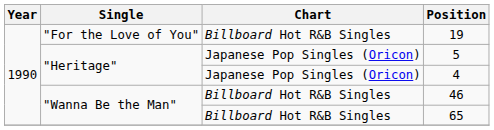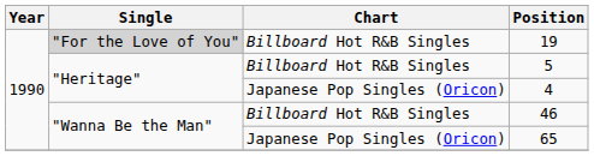 <table class="wikitable">
 <tr>
 <th>Year</th>
 <th>Single</th>
 <th>Chart</th>
 <th>Position</th>
 </tr>
 <tr>
 <td rowspan="5">1990</td>
-<td>"For the Love of You"</td>
+<td style="background: lightgrey;">"For the Love of You"</td>
 <td><em>Billboard</em> Hot R&B Singles</td>
 <td align="center">19</td>
 </tr>
 <tr>
 <td rowspan="2">"Heritage"</td>
-<td>Japanese Pop Singles (<a href='#'>Oricon</a>)</td>
+<td><em>Billboard</em> Hot R&B Singles</td>
 <td align="center">5</td>
 </tr>
 <tr>
 <td>Japanese Pop Singles (<a href='#'>Oricon</a>)</td>
 <td align="center">4</td>
 </tr>
 <tr>
 <td rowspan="2">"Wanna Be the Man"</td>
 <td><em>Billboard</em> Hot R&B Singles</td>
 <td align="center">46</td>
 </tr>
 <tr>
-<td><em>Billboard</em> Hot R&B Singles</td>
+<td>Japanese Pop Singles (<a href='#'>Oricon</a>)</td>
 <td align="center">65</td>
 </tr>
 <tr>
 </tr>
 </table>
